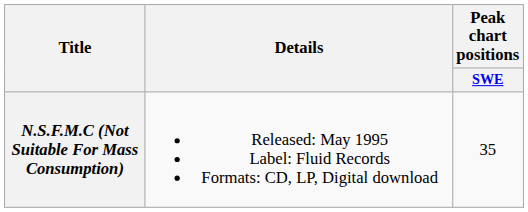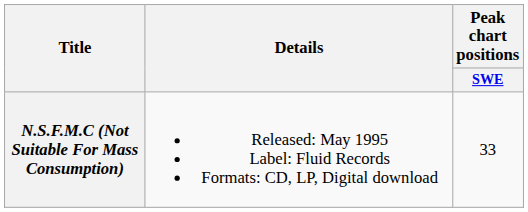 <table class="wikitable plainrowheaders" style="text-align:center;">
 <tr>
 <th rowspan="2" scope="col" style="width:8em;">Title</th>
 <th rowspan="2" scope="col" style="width:18em;">Details</th>
 <th scope="col">Peak chart positions</th>
 </tr>
 <tr>
 <th scope="col" style="width:3em;font-size:85%;"><a href='#'>SWE</a><br></th>
 </tr>
 <tr>
 <th scope="row"><em>N.S.F.M.C (Not Suitable For Mass Consumption)</em></th>
 <td><br><ul><li>Released: May 1995</li><li>Label: Fluid Records</li><li>Formats: CD, LP, Digital download</li></ul></td>
-<td>35</td>
+<td>33</td>
 </tr>
 </table>
